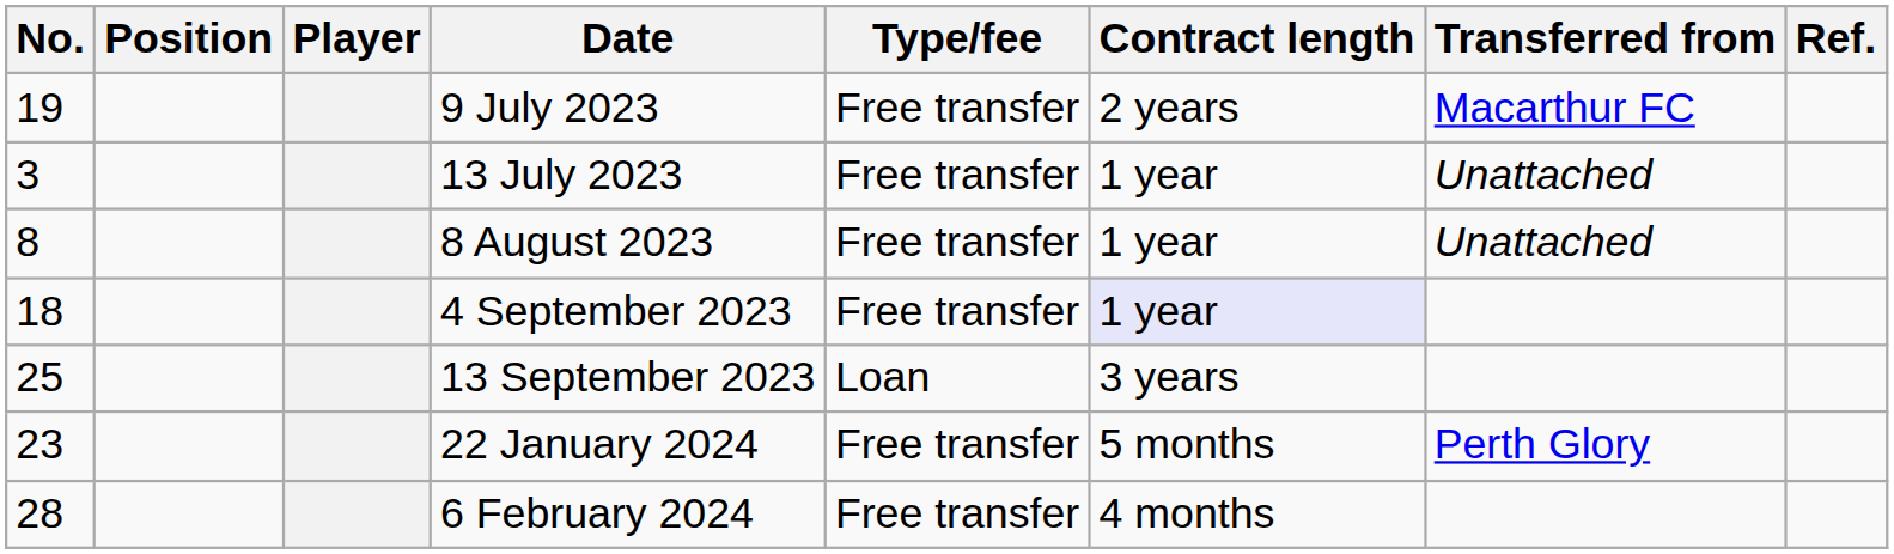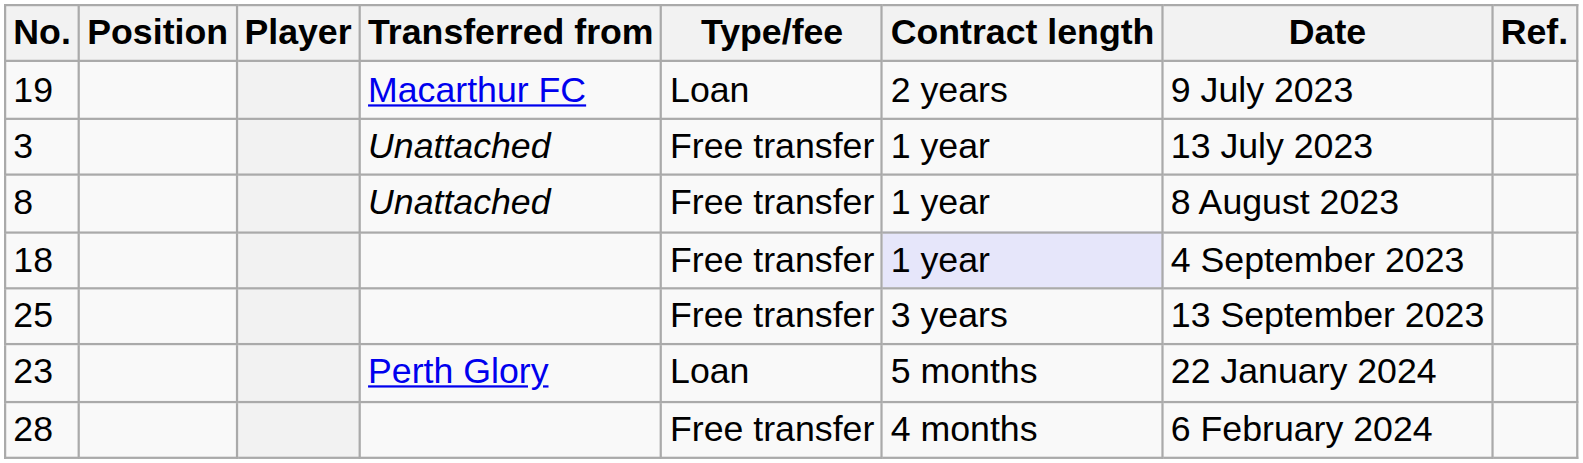 <table class="wikitable plainrowheaders sortable" style="text-align:center; text-align:left">
 <tr>
 <th scope="col">No.</th>
 <th scope="col">Position</th>
 <th scope="col">Player</th>
-<th scope="col">Date</th>
+<th scope="col">Transferred from</th>
 <th scope="col">Type/fee</th>
 <th scope="col">Contract length</th>
-<th scope="col">Transferred from</th>
+<th scope="col">Date</th>
 <th class="unsortable" scope="col">Ref.</th>
 </tr>
 <tr>
 <td>19</td>
 <td></td>
 <th scope="row"></th>
+<td><a href='#'>Macarthur FC</a></td>
+<td>Loan</td>
+<td>2 years</td>
 <td>9 July 2023</td>
-<td>Free transfer</td>
-<td>2 years</td>
-<td><a href='#'>Macarthur FC</a></td>
 <td></td>
 </tr>
 <tr>
 <td>3</td>
 <td></td>
 <th scope="row"></th>
-<td>13 July 2023</td>
+<td><em>Unattached</em></td>
 <td>Free transfer</td>
 <td>1 year</td>
-<td><em>Unattached</em></td>
+<td>13 July 2023</td>
 <td></td>
 </tr>
 <tr>
 <td>8</td>
 <td></td>
 <th scope="row"></th>
-<td>8 August 2023</td>
+<td><em>Unattached</em></td>
 <td>Free transfer</td>
 <td>1 year</td>
-<td><em>Unattached</em></td>
+<td>8 August 2023</td>
 <td></td>
 </tr>
 <tr>
 <td>18</td>
 <td></td>
 <th scope="row"></th>
-<td>4 September 2023</td>
+<td></td>
 <td>Free transfer</td>
 <td style="background: lavender;">1 year</td>
-<td></td>
+<td>4 September 2023</td>
 <td></td>
 </tr>
 <tr>
 <td>25</td>
 <td></td>
 <th scope="row"></th>
+<td></td>
+<td>Free transfer</td>
+<td>3 years</td>
 <td>13 September 2023</td>
-<td>Loan</td>
-<td>3 years</td>
-<td></td>
 <td></td>
 </tr>
 <tr>
 <td>23</td>
 <td></td>
 <th scope="row"></th>
+<td><a href='#'>Perth Glory</a></td>
+<td>Loan</td>
+<td>5 months</td>
 <td>22 January 2024</td>
-<td>Free transfer</td>
-<td>5 months</td>
-<td><a href='#'>Perth Glory</a></td>
 <td></td>
 </tr>
 <tr>
 <td>28</td>
 <td></td>
 <th scope="row"></th>
-<td>6 February 2024</td>
+<td></td>
 <td>Free transfer</td>
 <td>4 months</td>
-<td></td>
+<td>6 February 2024</td>
 <td></td>
 </tr>
 </table>
